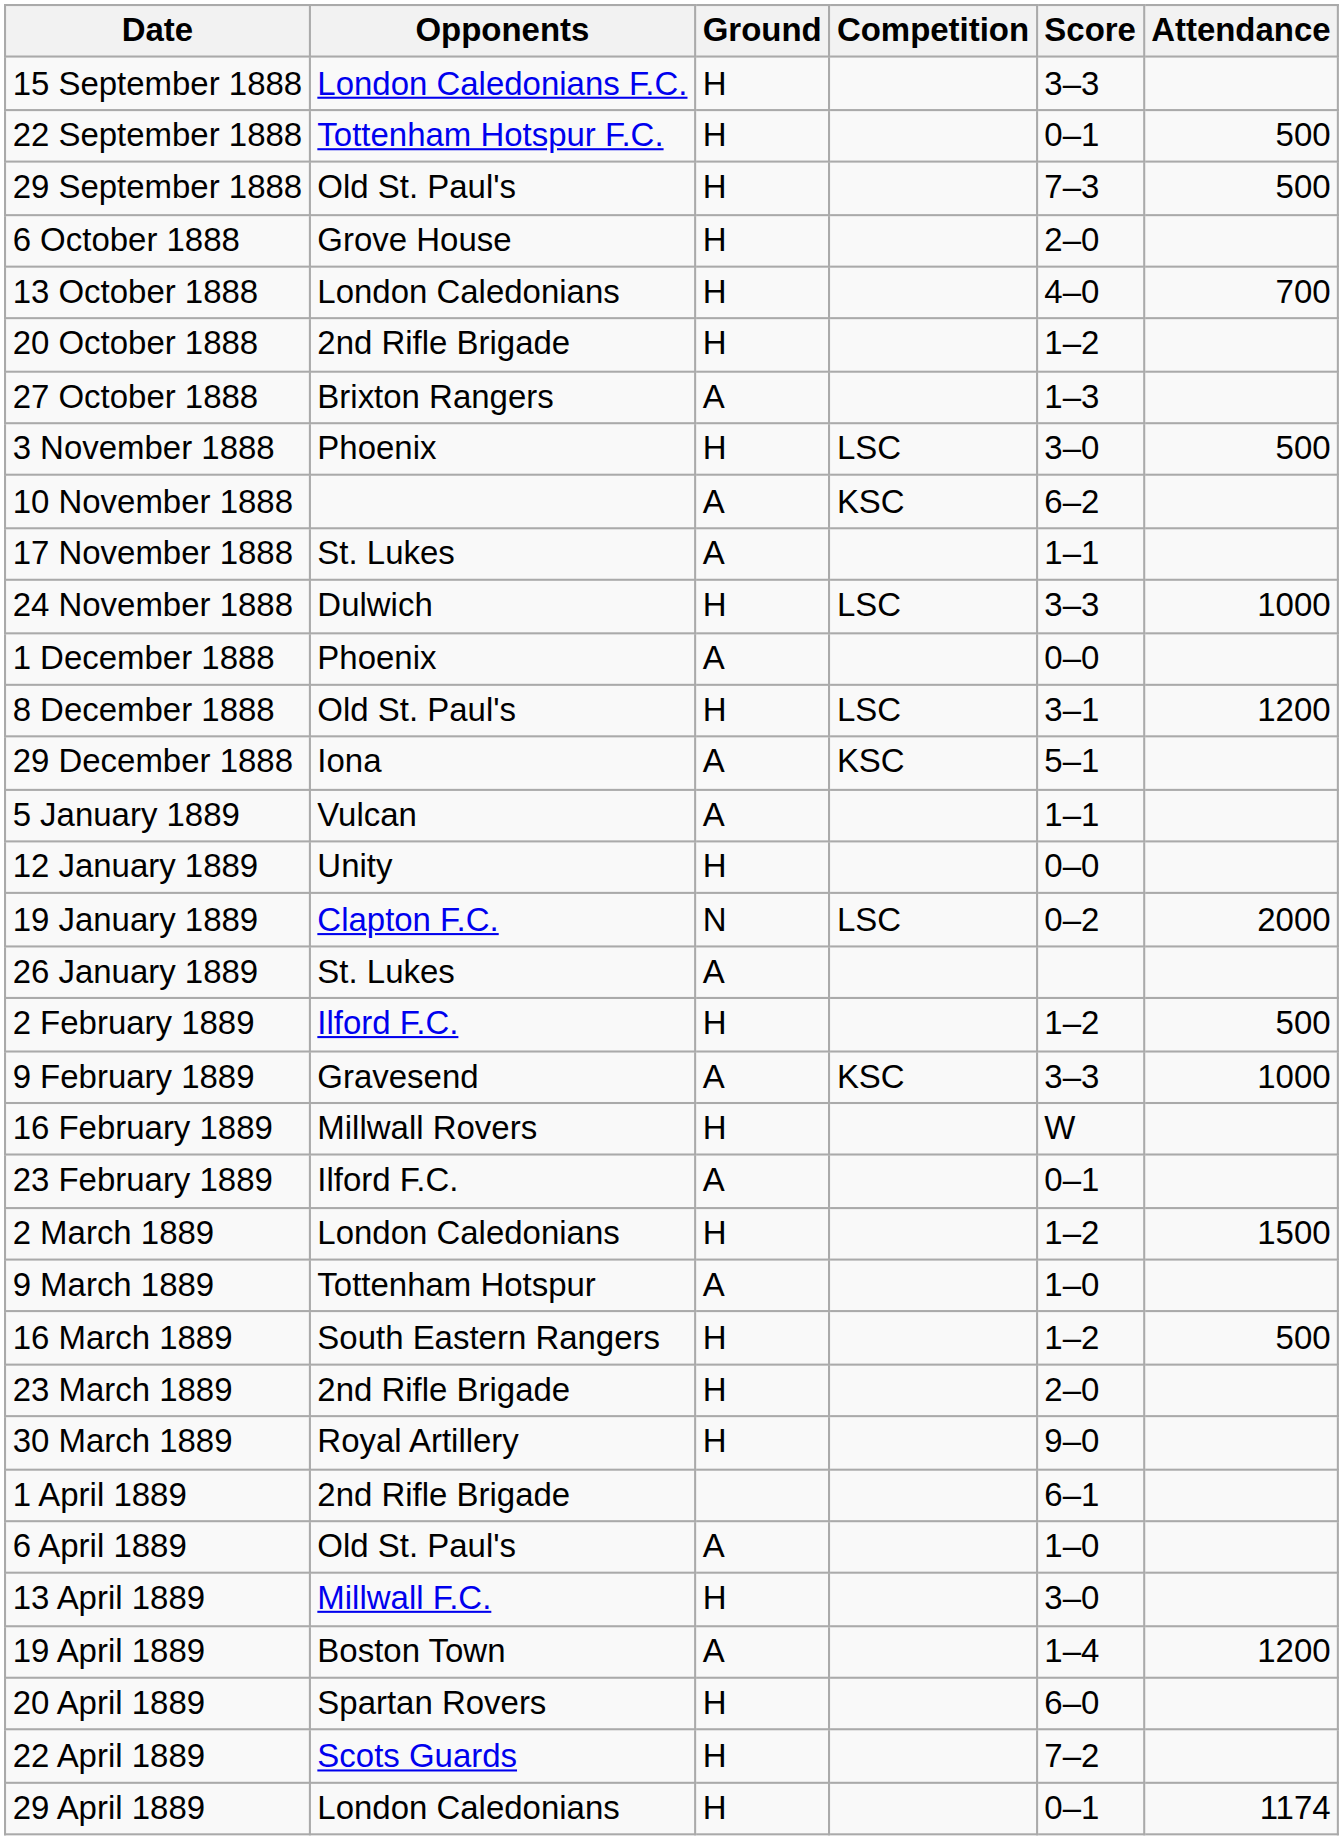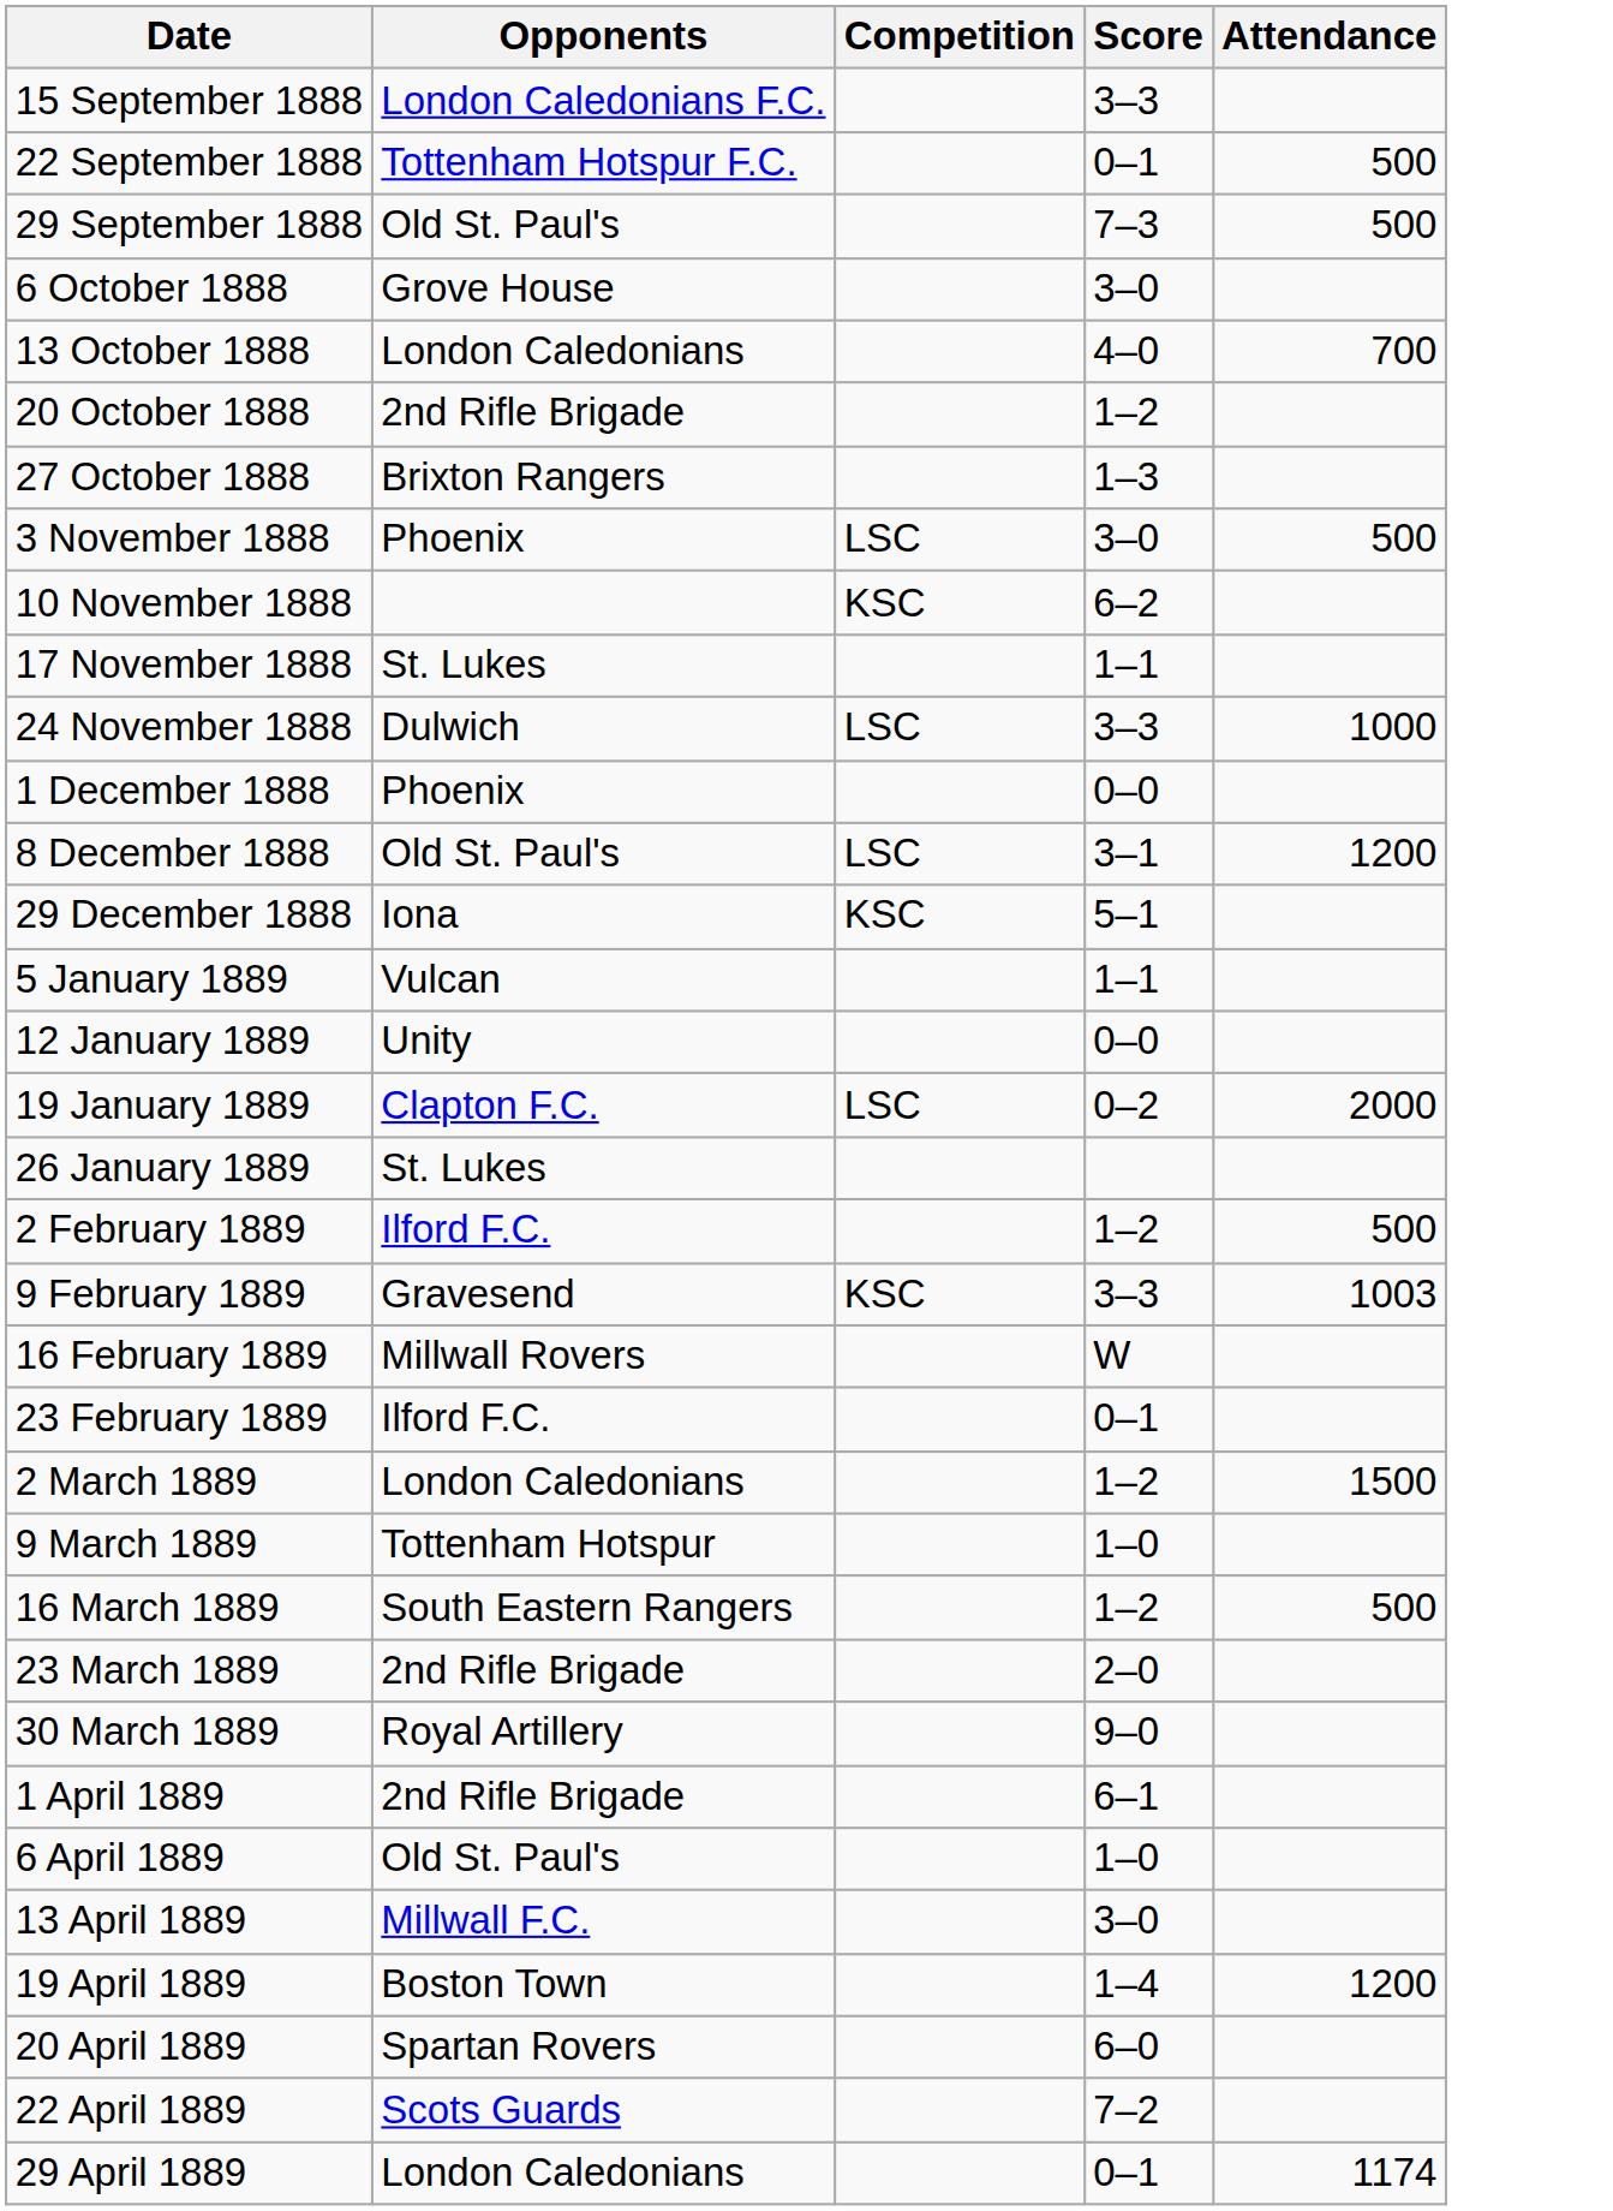 <table class="wikitable sortable">
 <tr>
 <th>Date</th>
 <th>Opponents</th>
-<th>Ground</th>
 <th>Competition</th>
 <th>Score</th>
 <th>Attendance</th>
 </tr>
 <tr>
 <td>15 September 1888</td>
 <td><a href='#'>London Caledonians F.C.</a></td>
-<td>H</td>
 <td></td>
 <td>3–3</td>
 <td></td>
 </tr>
 <tr>
 <td>22 September 1888</td>
 <td><a href='#'>Tottenham Hotspur F.C.</a></td>
-<td>H</td>
 <td></td>
 <td>0–1</td>
 <td style="text-align:right;">500</td>
 </tr>
 <tr>
 <td>29 September 1888</td>
 <td>Old St. Paul's</td>
-<td>H</td>
 <td></td>
 <td>7–3</td>
 <td style="text-align:right;">500</td>
 </tr>
 <tr>
 <td>6 October 1888</td>
 <td>Grove House</td>
-<td>H</td>
 <td></td>
-<td>2–0</td>
+<td>3–0</td>
 <td></td>
 </tr>
 <tr>
 <td>13 October 1888</td>
 <td>London Caledonians</td>
-<td>H</td>
 <td></td>
 <td>4–0</td>
 <td style="text-align:right;">700</td>
 </tr>
 <tr>
 <td>20 October 1888</td>
 <td>2nd Rifle Brigade</td>
-<td>H</td>
 <td></td>
 <td>1–2</td>
 <td></td>
 </tr>
 <tr>
 <td>27 October 1888</td>
 <td>Brixton Rangers</td>
-<td>A</td>
 <td></td>
 <td>1–3</td>
 <td></td>
 </tr>
 <tr>
 <td>3 November 1888</td>
 <td>Phoenix</td>
-<td>H</td>
 <td>LSC</td>
 <td>3–0</td>
 <td style="text-align:right;">500</td>
 </tr>
 <tr>
 <td>10 November 1888</td>
 <td></td>
-<td>A</td>
 <td>KSC</td>
 <td>6–2</td>
 <td></td>
 </tr>
 <tr>
 <td>17 November 1888</td>
 <td>St. Lukes</td>
-<td>A</td>
 <td></td>
 <td>1–1</td>
 <td></td>
 </tr>
 <tr>
 <td>24 November 1888</td>
 <td>Dulwich</td>
-<td>H</td>
 <td>LSC</td>
 <td>3–3</td>
 <td style="text-align:right;">1000</td>
 </tr>
 <tr>
 <td>1 December 1888</td>
 <td>Phoenix</td>
-<td>A</td>
 <td></td>
 <td>0–0</td>
 <td></td>
 </tr>
 <tr>
 <td>8 December 1888</td>
 <td>Old St. Paul's</td>
-<td>H</td>
 <td>LSC</td>
 <td>3–1</td>
 <td style="text-align:right;">1200</td>
 </tr>
 <tr>
 <td>29 December 1888</td>
 <td>Iona</td>
-<td>A</td>
 <td>KSC</td>
 <td>5–1</td>
 <td></td>
 </tr>
 <tr>
 <td>5 January 1889</td>
 <td>Vulcan</td>
-<td>A</td>
 <td></td>
 <td>1–1</td>
 <td></td>
 </tr>
 <tr>
 <td>12 January 1889</td>
 <td>Unity</td>
-<td>H</td>
 <td></td>
 <td>0–0</td>
 <td></td>
 </tr>
 <tr>
 <td>19 January 1889</td>
 <td><a href='#'>Clapton F.C.</a></td>
-<td>N</td>
 <td>LSC</td>
 <td>0–2</td>
 <td style="text-align:right;">2000</td>
 </tr>
 <tr>
 <td>26 January 1889</td>
 <td>St. Lukes</td>
-<td>A</td>
 <td></td>
 <td></td>
 <td></td>
 </tr>
 <tr>
 <td>2 February 1889</td>
 <td><a href='#'>Ilford F.C.</a></td>
-<td>H</td>
 <td></td>
 <td>1–2</td>
 <td style="text-align:right;">500</td>
 </tr>
 <tr>
 <td>9 February 1889</td>
 <td>Gravesend</td>
-<td>A</td>
 <td>KSC</td>
 <td>3–3</td>
-<td style="text-align:right;">1000</td>
+<td style="text-align:right;">1003</td>
 </tr>
 <tr>
 <td>16 February 1889</td>
 <td>Millwall Rovers</td>
-<td>H</td>
 <td></td>
 <td>W</td>
 <td></td>
 </tr>
 <tr>
 <td>23 February 1889</td>
 <td>Ilford F.C.</td>
-<td>A</td>
 <td></td>
 <td>0–1</td>
 <td></td>
 </tr>
 <tr>
 <td>2 March 1889</td>
 <td>London Caledonians</td>
-<td>H</td>
 <td></td>
 <td>1–2</td>
 <td style="text-align:right;">1500</td>
 </tr>
 <tr>
 <td>9 March 1889</td>
 <td>Tottenham Hotspur</td>
-<td>A</td>
 <td></td>
 <td>1–0</td>
 <td></td>
 </tr>
 <tr>
 <td>16 March 1889</td>
 <td>South Eastern Rangers</td>
-<td>H</td>
 <td></td>
 <td>1–2</td>
 <td style="text-align:right;">500</td>
 </tr>
 <tr>
 <td>23 March 1889</td>
 <td>2nd Rifle Brigade</td>
-<td>H</td>
 <td></td>
 <td>2–0</td>
 <td></td>
 </tr>
 <tr>
 <td>30 March 1889</td>
 <td>Royal Artillery</td>
-<td>H</td>
 <td></td>
 <td>9–0</td>
 <td></td>
 </tr>
 <tr>
 <td>1 April 1889</td>
 <td>2nd Rifle Brigade</td>
 <td></td>
-<td></td>
 <td>6–1</td>
 <td></td>
 </tr>
 <tr>
 <td>6 April 1889</td>
 <td>Old St. Paul's</td>
-<td>A</td>
 <td></td>
 <td>1–0</td>
 <td></td>
 </tr>
 <tr>
 <td>13 April 1889</td>
 <td><a href='#'>Millwall F.C.</a></td>
-<td>H</td>
 <td></td>
 <td>3–0</td>
 <td></td>
 </tr>
 <tr>
 <td>19 April 1889</td>
 <td>Boston Town</td>
-<td>A</td>
 <td></td>
 <td>1–4</td>
 <td style="text-align:right;">1200</td>
 </tr>
 <tr>
 <td>20 April 1889</td>
 <td>Spartan Rovers</td>
-<td>H</td>
 <td></td>
 <td>6–0</td>
 <td></td>
 </tr>
 <tr>
 <td>22 April 1889</td>
 <td><a href='#'>Scots Guards</a></td>
-<td>H</td>
 <td></td>
 <td>7–2</td>
 <td></td>
 </tr>
 <tr>
 <td>29 April 1889</td>
 <td>London Caledonians</td>
-<td>H</td>
 <td></td>
 <td>0–1</td>
 <td style="text-align:right;">1174</td>
 </tr>
 </table>
